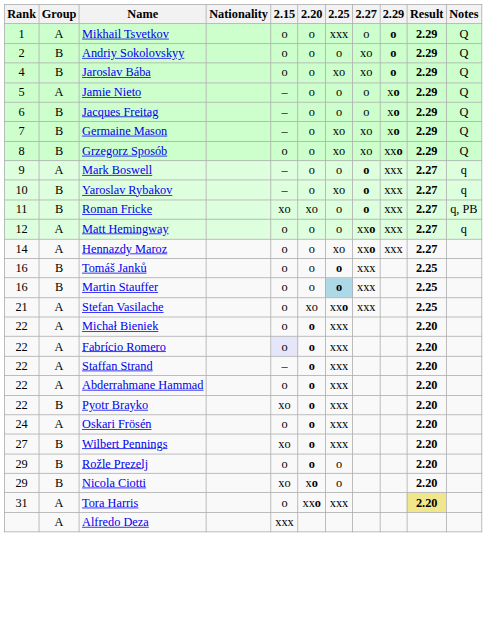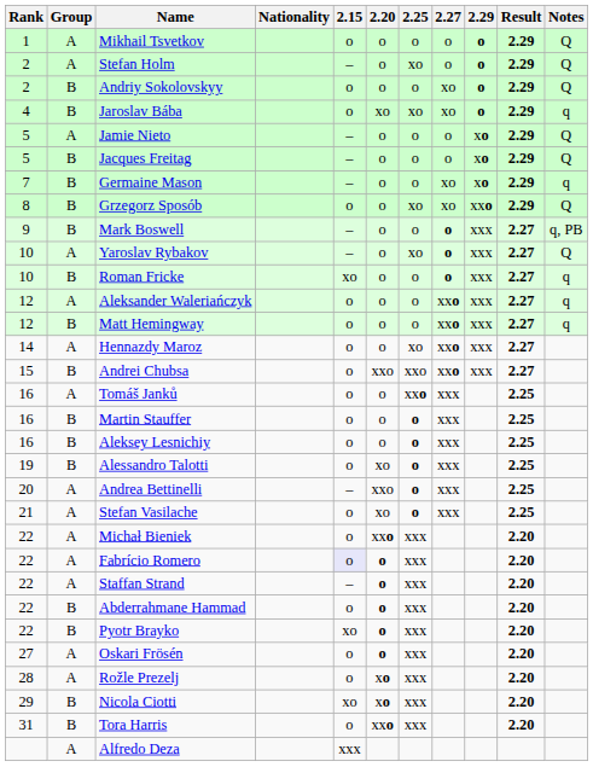 <table class="wikitable sortable" style="text-align:center">
 <tr>
 <th>Rank</th>
 <th>Group</th>
 <th>Name</th>
 <th>Nationality</th>
 <th>2.15</th>
 <th>2.20</th>
 <th>2.25</th>
 <th>2.27</th>
 <th>2.29</th>
 <th>Result</th>
 <th>Notes</th>
 </tr>
 <tr bgcolor=ccffcc>
 <td>1</td>
 <td>A</td>
 <td align=left><a href='#'>Mikhail Tsvetkov</a></td>
 <td align=left></td>
 <td>o</td>
 <td>o</td>
-<td>xxx</td>
+<td>o</td>
+<td>o</td>
+<td><strong>o</strong></td>
+<td><strong>2.29</strong></td>
+<td>Q</td>
+</tr>
+<tr bgcolor=ccffcc>
+<td>2</td>
+<td>A</td>
+<td align=left><a href='#'>Stefan Holm</a></td>
+<td align=left></td>
+<td>–</td>
+<td>o</td>
+<td>xo</td>
 <td>o</td>
 <td><strong>o</strong></td>
 <td><strong>2.29</strong></td>
 <td>Q</td>
 </tr>
 <tr bgcolor=ccffcc>
 <td>2</td>
 <td>B</td>
 <td align=left><a href='#'>Andriy Sokolovskyy</a></td>
 <td align=left></td>
 <td>o</td>
 <td>o</td>
 <td>o</td>
 <td>xo</td>
 <td><strong>o</strong></td>
 <td><strong>2.29</strong></td>
 <td>Q</td>
 </tr>
 <tr bgcolor=ccffcc>
 <td>4</td>
 <td>B</td>
 <td align=left><a href='#'>Jaroslav Bába</a></td>
 <td align=left></td>
 <td>o</td>
-<td>o</td>
+<td>xo</td>
 <td>xo</td>
 <td>xo</td>
 <td><strong>o</strong></td>
 <td><strong>2.29</strong></td>
-<td>Q</td>
+<td>q</td>
 </tr>
 <tr bgcolor=ccffcc>
 <td>5</td>
 <td>A</td>
 <td align=left><a href='#'>Jamie Nieto</a></td>
 <td align=left></td>
 <td>–</td>
 <td>o</td>
 <td>o</td>
 <td>o</td>
 <td>x<strong>o</strong></td>
 <td><strong>2.29</strong></td>
 <td>Q</td>
 </tr>
 <tr bgcolor=ccffcc>
-<td>6</td>
+<td>5</td>
 <td>B</td>
 <td align=left><a href='#'>Jacques Freitag</a></td>
 <td align=left></td>
 <td>–</td>
 <td>o</td>
 <td>o</td>
 <td>o</td>
 <td>x<strong>o</strong></td>
 <td><strong>2.29</strong></td>
 <td>Q</td>
 </tr>
 <tr bgcolor=ccffcc>
 <td>7</td>
 <td>B</td>
 <td align=left><a href='#'>Germaine Mason</a></td>
 <td align=left></td>
 <td>–</td>
 <td>o</td>
-<td>xo</td>
+<td>o</td>
 <td>xo</td>
 <td>x<strong>o</strong></td>
 <td><strong>2.29</strong></td>
-<td>Q</td>
+<td>q</td>
 </tr>
 <tr bgcolor=ccffcc>
 <td>8</td>
 <td>B</td>
 <td align=left><a href='#'>Grzegorz Sposób</a></td>
 <td align=left></td>
 <td>o</td>
 <td>o</td>
 <td>xo</td>
 <td>xo</td>
 <td>xx<strong>o</strong></td>
 <td><strong>2.29</strong></td>
 <td>Q</td>
 </tr>
 <tr bgcolor=ddffdd>
 <td>9</td>
-<td>A</td>
+<td>B</td>
 <td align=left><a href='#'>Mark Boswell</a></td>
 <td align=left></td>
 <td>–</td>
 <td>o</td>
 <td>o</td>
 <td><strong>o</strong></td>
 <td>xxx</td>
 <td><strong>2.27</strong></td>
-<td>q</td>
+<td>q, PB</td>
 </tr>
 <tr bgcolor=ddffdd>
 <td>10</td>
-<td>B</td>
+<td>A</td>
 <td align=left><a href='#'>Yaroslav Rybakov</a></td>
 <td align=left></td>
 <td>–</td>
 <td>o</td>
 <td>xo</td>
 <td><strong>o</strong></td>
 <td>xxx</td>
 <td><strong>2.27</strong></td>
-<td>q</td>
+<td>Q</td>
 </tr>
 <tr bgcolor=ddffdd>
-<td>11</td>
+<td>10</td>
 <td>B</td>
 <td align=left><a href='#'>Roman Fricke</a></td>
 <td align=left></td>
 <td>xo</td>
-<td>xo</td>
+<td>o</td>
 <td>o</td>
 <td><strong>o</strong></td>
 <td>xxx</td>
 <td><strong>2.27</strong></td>
-<td>q, PB</td>
+<td>q</td>
 </tr>
 <tr bgcolor=ddffdd>
 <td>12</td>
 <td>A</td>
+<td align=left><a href='#'>Aleksander Waleriańczyk</a></td>
+<td align=left></td>
+<td>o</td>
+<td>o</td>
+<td>o</td>
+<td>xx<strong>o</strong></td>
+<td>xxx</td>
+<td><strong>2.27</strong></td>
+<td>q</td>
+</tr>
+<tr bgcolor=ddffdd>
+<td>12</td>
+<td>B</td>
 <td align=left><a href='#'>Matt Hemingway</a></td>
 <td align=left></td>
 <td>o</td>
 <td>o</td>
 <td>o</td>
 <td>xx<strong>o</strong></td>
 <td>xxx</td>
 <td><strong>2.27</strong></td>
 <td>q</td>
 </tr>
 <tr>
 <td>14</td>
 <td>A</td>
 <td align=left><a href='#'>Hennazdy Maroz</a></td>
 <td align=left></td>
 <td>o</td>
 <td>o</td>
 <td>xo</td>
 <td>xx<strong>o</strong></td>
 <td>xxx</td>
 <td><strong>2.27</strong></td>
 <td></td>
 </tr>
 <tr>
+<td>15</td>
+<td>B</td>
+<td align=left><a href='#'>Andrei Chubsa</a></td>
+<td align=left></td>
+<td>o</td>
+<td>xxo</td>
+<td>xxo</td>
+<td>xx<strong>o</strong></td>
+<td>xxx</td>
+<td><strong>2.27</strong></td>
+<td></td>
+</tr>
+<tr>
+<td>16</td>
+<td>A</td>
+<td align=left><a href='#'>Tomáš Janků</a></td>
+<td align=left></td>
+<td>o</td>
+<td>o</td>
+<td>xx<strong>o</strong></td>
+<td>xxx</td>
+<td></td>
+<td><strong>2.25</strong></td>
+<td></td>
+</tr>
+<tr>
 <td>16</td>
 <td>B</td>
-<td align=left><a href='#'>Tomáš Janků</a></td>
+<td align=left><a href='#'>Martin Stauffer</a></td>
 <td align=left></td>
 <td>o</td>
 <td>o</td>
 <td><strong>o</strong></td>
 <td>xxx</td>
 <td></td>
 <td><strong>2.25</strong></td>
 <td></td>
 </tr>
 <tr>
 <td>16</td>
 <td>B</td>
-<td align=left><a href='#'>Martin Stauffer</a></td>
+<td align=left><a href='#'>Aleksey Lesnichiy</a></td>
 <td align=left></td>
 <td>o</td>
 <td>o</td>
-<td style="background: lightblue;"><strong>o</strong></td>
+<td><strong>o</strong></td>
+<td>xxx</td>
+<td></td>
+<td><strong>2.25</strong></td>
+<td></td>
+</tr>
+<tr>
+<td>19</td>
+<td>B</td>
+<td align=left><a href='#'>Alessandro Talotti</a></td>
+<td align=left></td>
+<td>o</td>
+<td>xo</td>
+<td><strong>o</strong></td>
+<td>xxx</td>
+<td></td>
+<td><strong>2.25</strong></td>
+<td></td>
+</tr>
+<tr>
+<td>20</td>
+<td>A</td>
+<td align=left><a href='#'>Andrea Bettinelli</a></td>
+<td align=left></td>
+<td>–</td>
+<td>xxo</td>
+<td><strong>o</strong></td>
 <td>xxx</td>
 <td></td>
 <td><strong>2.25</strong></td>
 <td></td>
 </tr>
 <tr>
 <td>21</td>
 <td>A</td>
 <td align=left><a href='#'>Stefan Vasilache</a></td>
 <td align=left></td>
 <td>o</td>
 <td>xo</td>
-<td>xx<strong>o</strong></td>
+<td><strong>o</strong></td>
 <td>xxx</td>
 <td></td>
 <td><strong>2.25</strong></td>
 <td></td>
 </tr>
 <tr>
 <td>22</td>
 <td>A</td>
 <td align=left><a href='#'>Michał Bieniek</a></td>
 <td align=left></td>
 <td>o</td>
-<td><strong>o</strong></td>
+<td>xx<strong>o</strong></td>
 <td>xxx</td>
 <td></td>
 <td></td>
 <td><strong>2.20</strong></td>
 <td></td>
 </tr>
 <tr>
 <td>22</td>
 <td>A</td>
 <td align=left><a href='#'>Fabrício Romero</a></td>
 <td align=left></td>
 <td style="background: lavender;">o</td>
 <td><strong>o</strong></td>
 <td>xxx</td>
 <td></td>
 <td></td>
 <td><strong>2.20</strong></td>
 <td></td>
 </tr>
 <tr>
 <td>22</td>
 <td>A</td>
 <td align=left><a href='#'>Staffan Strand</a></td>
 <td align=left></td>
 <td>–</td>
 <td><strong>o</strong></td>
 <td>xxx</td>
 <td></td>
 <td></td>
 <td><strong>2.20</strong></td>
 <td></td>
 </tr>
 <tr>
 <td>22</td>
-<td>A</td>
+<td>B</td>
 <td align=left><a href='#'>Abderrahmane Hammad</a></td>
 <td align=left></td>
 <td>o</td>
 <td><strong>o</strong></td>
 <td>xxx</td>
 <td></td>
 <td></td>
 <td><strong>2.20</strong></td>
 <td></td>
 </tr>
 <tr>
 <td>22</td>
 <td>B</td>
 <td align=left><a href='#'>Pyotr Brayko</a></td>
 <td align=left></td>
 <td>xo</td>
 <td><strong>o</strong></td>
 <td>xxx</td>
 <td></td>
 <td></td>
 <td><strong>2.20</strong></td>
 <td></td>
 </tr>
 <tr>
-<td>24</td>
+<td>27</td>
 <td>A</td>
 <td align=left><a href='#'>Oskari Frösén</a></td>
 <td align=left></td>
 <td>o</td>
 <td><strong>o</strong></td>
 <td>xxx</td>
 <td></td>
 <td></td>
 <td><strong>2.20</strong></td>
 <td></td>
 </tr>
 <tr>
-<td>27</td>
-<td>B</td>
-<td align=left><a href='#'>Wilbert Pennings</a></td>
-<td align=left></td>
-<td>xo</td>
-<td><strong>o</strong></td>
-<td>xxx</td>
-<td></td>
-<td></td>
-<td><strong>2.20</strong></td>
-<td></td>
-</tr>
-<tr>
-<td>29</td>
-<td>B</td>
+<td>28</td>
+<td>A</td>
 <td align=left><a href='#'>Rožle Prezelj</a></td>
 <td align=left></td>
 <td>o</td>
-<td><strong>o</strong></td>
-<td>o</td>
+<td>x<strong>o</strong></td>
+<td>xxx</td>
 <td></td>
 <td></td>
 <td><strong>2.20</strong></td>
 <td></td>
 </tr>
 <tr>
 <td>29</td>
 <td>B</td>
 <td align=left><a href='#'>Nicola Ciotti</a></td>
 <td align=left></td>
 <td>xo</td>
 <td>x<strong>o</strong></td>
-<td>o</td>
+<td>xxx</td>
 <td></td>
 <td></td>
 <td><strong>2.20</strong></td>
 <td></td>
 </tr>
 <tr>
 <td>31</td>
-<td>A</td>
+<td>B</td>
 <td align=left><a href='#'>Tora Harris</a></td>
 <td align=left></td>
 <td>o</td>
 <td>xx<strong>o</strong></td>
 <td>xxx</td>
 <td></td>
 <td></td>
-<td style="background: khaki;"><strong>2.20</strong></td>
+<td><strong>2.20</strong></td>
 <td></td>
 </tr>
 <tr>
 <td></td>
 <td>A</td>
 <td align=left><a href='#'>Alfredo Deza</a></td>
 <td align=left></td>
 <td>xxx</td>
 <td></td>
 <td></td>
 <td></td>
 <td></td>
 <td><strong></strong></td>
 <td></td>
 </tr>
 </table>
